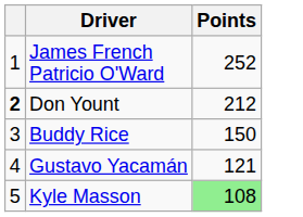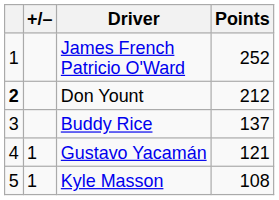 <table class="wikitable" style="font-size: 95%;">
 <tr>
 <th scope="col"></th>
+<th scope="col">+/–</th>
 <th scope="col">Driver</th>
 <th scope="col">Points</th>
 </tr>
 <tr>
 <td align=center>1</td>
+<td align="left"></td>
 <td> <a href='#'>James French</a><br> <a href='#'>Patricio O'Ward</a></td>
 <td align=right>252</td>
 </tr>
 <tr>
 <td align=center><strong>2</strong></td>
+<td align="left"></td>
 <td> Don Yount</td>
 <td align=right>212</td>
 </tr>
 <tr>
 <td align=center>3</td>
+<td align="left"></td>
 <td> <a href='#'>Buddy Rice</a></td>
-<td align=right>150</td>
+<td align=right>137</td>
 </tr>
 <tr>
 <td align=center>4</td>
+<td align="left"> 1</td>
 <td> <a href='#'>Gustavo Yacamán</a></td>
 <td align=right>121</td>
 </tr>
 <tr>
 <td align=center>5</td>
+<td align="left"> 1</td>
 <td> <a href='#'>Kyle Masson</a></td>
-<td align=right style="background: lightgreen;">108</td>
+<td align=right>108</td>
 </tr>
 </table>
